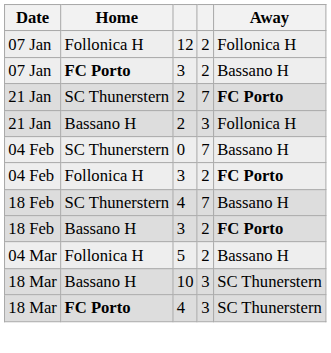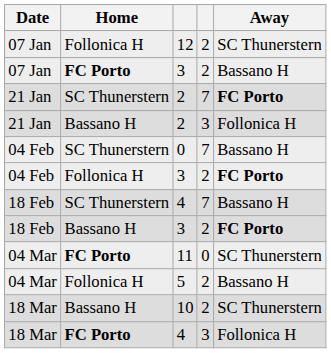 <table class="wikitable">
 <tr>
 <th>Date</th>
 <th>Home</th>
 <th></th>
 <th></th>
 <th>Away</th>
 </tr>
 <tr style="background:#eeeeee;">
 <td>07 Jan</td>
 <td>Follonica H</td>
 <td>12</td>
 <td>2</td>
-<td>Follonica H</td>
+<td>SC Thunerstern</td>
 </tr>
 <tr style="background:#eeeeee;">
 <td>07 Jan</td>
 <td><strong>FC Porto</strong></td>
 <td>3</td>
 <td>2</td>
 <td>Bassano H</td>
 </tr>
 <tr style="background:#dddddd;">
 <td>21 Jan</td>
 <td>SC Thunerstern</td>
 <td>2</td>
 <td>7</td>
 <td><strong>FC Porto</strong></td>
 </tr>
 <tr style="background:#dddddd;">
 <td>21 Jan</td>
 <td>Bassano H</td>
 <td>2</td>
 <td>3</td>
 <td>Follonica H</td>
 </tr>
 <tr style="background:#eeeeee;">
 <td>04 Feb</td>
 <td>SC Thunerstern</td>
 <td>0</td>
 <td>7</td>
 <td>Bassano H</td>
 </tr>
 <tr style="background:#eeeeee;">
 <td>04 Feb</td>
 <td>Follonica H</td>
 <td>3</td>
 <td>2</td>
 <td><strong>FC Porto</strong></td>
 </tr>
 <tr style="background:#dddddd;">
 <td>18 Feb</td>
 <td>SC Thunerstern</td>
 <td>4</td>
 <td>7</td>
 <td>Bassano H</td>
 </tr>
 <tr style="background:#dddddd;">
 <td>18 Feb</td>
 <td>Bassano H</td>
 <td>3</td>
 <td>2</td>
 <td><strong>FC Porto</strong></td>
 </tr>
 <tr style="background:#eeeeee;">
 <td>04 Mar</td>
+<td><strong>FC Porto</strong></td>
+<td>11</td>
+<td>0</td>
+<td>SC Thunerstern</td>
+</tr>
+<tr style="background:#eeeeee;">
+<td>04 Mar</td>
 <td>Follonica H</td>
 <td>5</td>
 <td>2</td>
 <td>Bassano H</td>
 </tr>
 <tr style="background:#dddddd;">
 <td>18 Mar</td>
 <td>Bassano H</td>
 <td>10</td>
-<td>3</td>
+<td>2</td>
 <td>SC Thunerstern</td>
 </tr>
 <tr style="background:#dddddd;">
 <td>18 Mar</td>
 <td><strong>FC Porto</strong></td>
 <td>4</td>
 <td>3</td>
-<td>SC Thunerstern</td>
+<td>Follonica H</td>
 </tr>
 </table>
